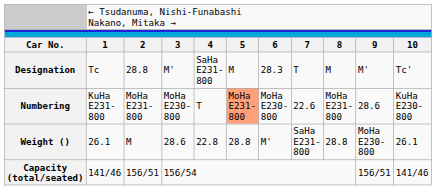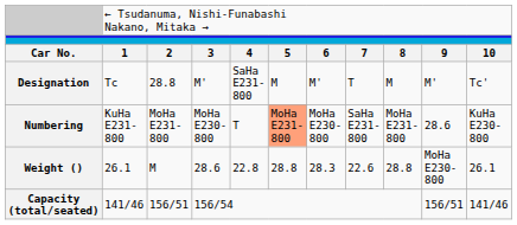 <table class="wikitable">
 <tr>
 <td style="background-color:#ccc;"> </td>
 <td colspan="10"><div>← Tsudanuma, Nishi-Funabashi</div><div>Nakano, Mitaka →</div></td>
 </tr>
 <tr style="line-height: 3.3px; background-color: #2222DD;">
 <td colspan="11" style="padding:0; border:0;"> </td>
 </tr>
 <tr style="line-height: 6.7px; background-color: #00A7DB;">
 <td colspan="11" style="padding:0; border:0;"> </td>
 </tr>
 <tr>
 <th>Car No.</th>
 <th>1</th>
 <th>2</th>
 <th>3</th>
 <th>4</th>
 <th>5</th>
 <th>6</th>
 <th>7</th>
 <th>8</th>
 <th>9</th>
 <th>10</th>
 </tr>
 <tr>
 <th>Designation</th>
 <td>Tc</td>
 <td>28.8</td>
 <td>M'</td>
 <td>SaHa E231-800</td>
 <td>M</td>
-<td>28.3</td>
+<td>M'</td>
 <td>T</td>
 <td>M</td>
 <td>M'</td>
 <td>Tc'</td>
 </tr>
 <tr>
 <th>Numbering</th>
 <td>KuHa E231-800</td>
 <td>MoHa E231-800</td>
 <td>MoHa E230-800</td>
 <td>T</td>
 <td style="background: lightsalmon;">MoHa E231-800</td>
 <td>MoHa E230-800</td>
-<td>22.6</td>
+<td>SaHa E231-800</td>
 <td>MoHa E231-800</td>
 <td>28.6</td>
 <td>KuHa E230-800</td>
 </tr>
 <tr>
 <th>Weight ()</th>
 <td>26.1</td>
 <td>M</td>
 <td>28.6</td>
 <td>22.8</td>
 <td>28.8</td>
-<td>M'</td>
-<td>SaHa E231-800</td>
+<td>28.3</td>
+<td>22.6</td>
 <td>28.8</td>
 <td>MoHa E230-800</td>
 <td>26.1</td>
 </tr>
 <tr>
 <th>Capacity (total/seated)</th>
 <td>141/46</td>
 <td>156/51</td>
 <td colspan="6">156/54</td>
 <td>156/51</td>
 <td>141/46</td>
 </tr>
 </table>
